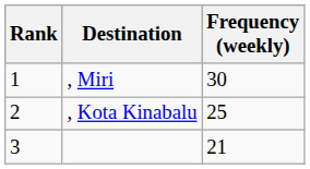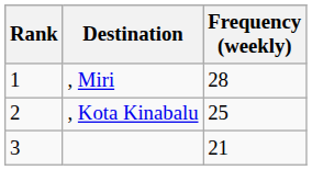 <table class="wikitable sortable" style="font-size:90%;">
 <tr bgcolor=darkgrey>
 <th>Rank</th>
 <th>Destination</th>
 <th>Frequency<br>(weekly)</th>
 </tr>
 <tr>
 <td>1</td>
 <td>, <a href='#'>Miri</a></td>
-<td>30</td>
+<td>28</td>
 </tr>
 <tr>
 <td>2</td>
 <td>, <a href='#'>Kota Kinabalu</a></td>
 <td>25</td>
 </tr>
 <tr>
 <td>3</td>
 <td></td>
 <td>21</td>
 </tr>
 </table>
